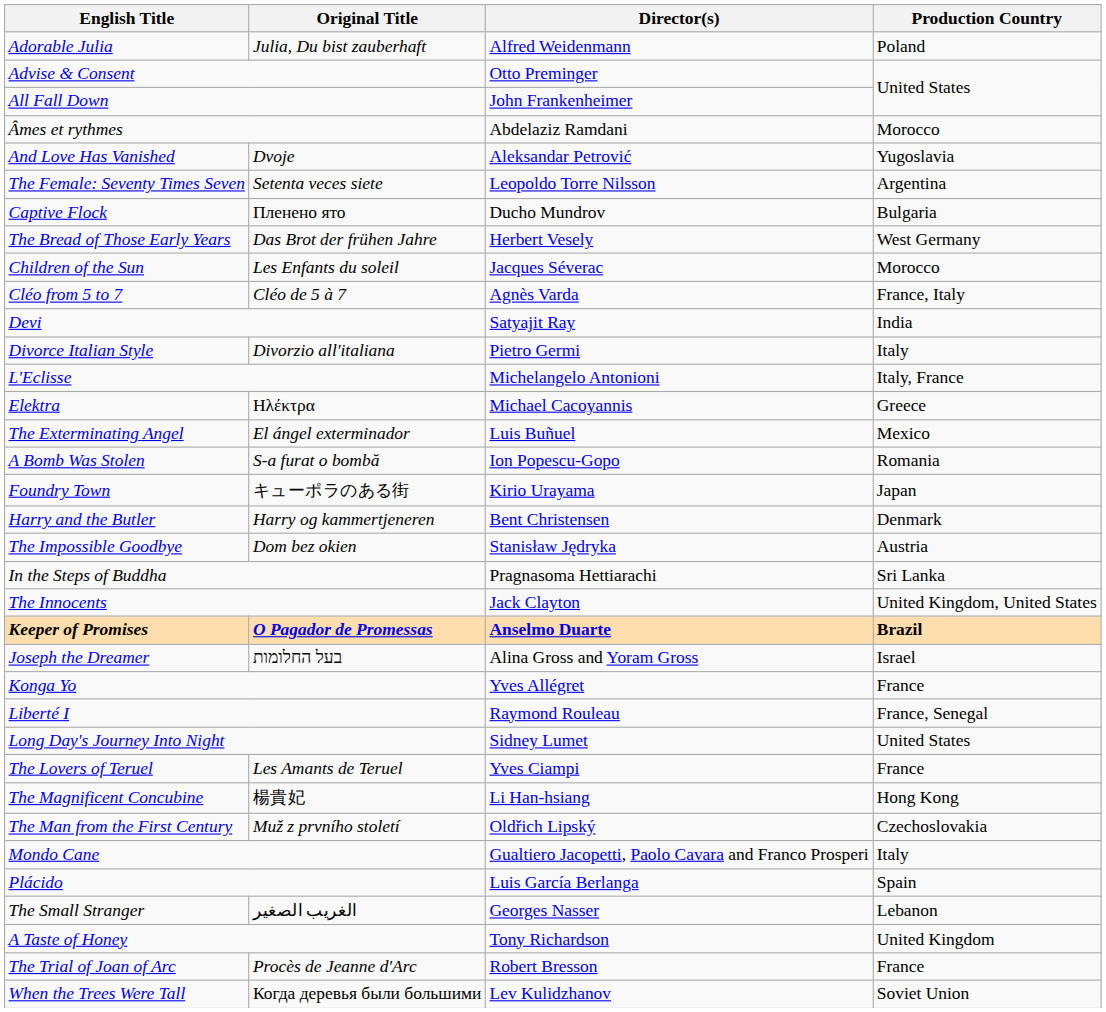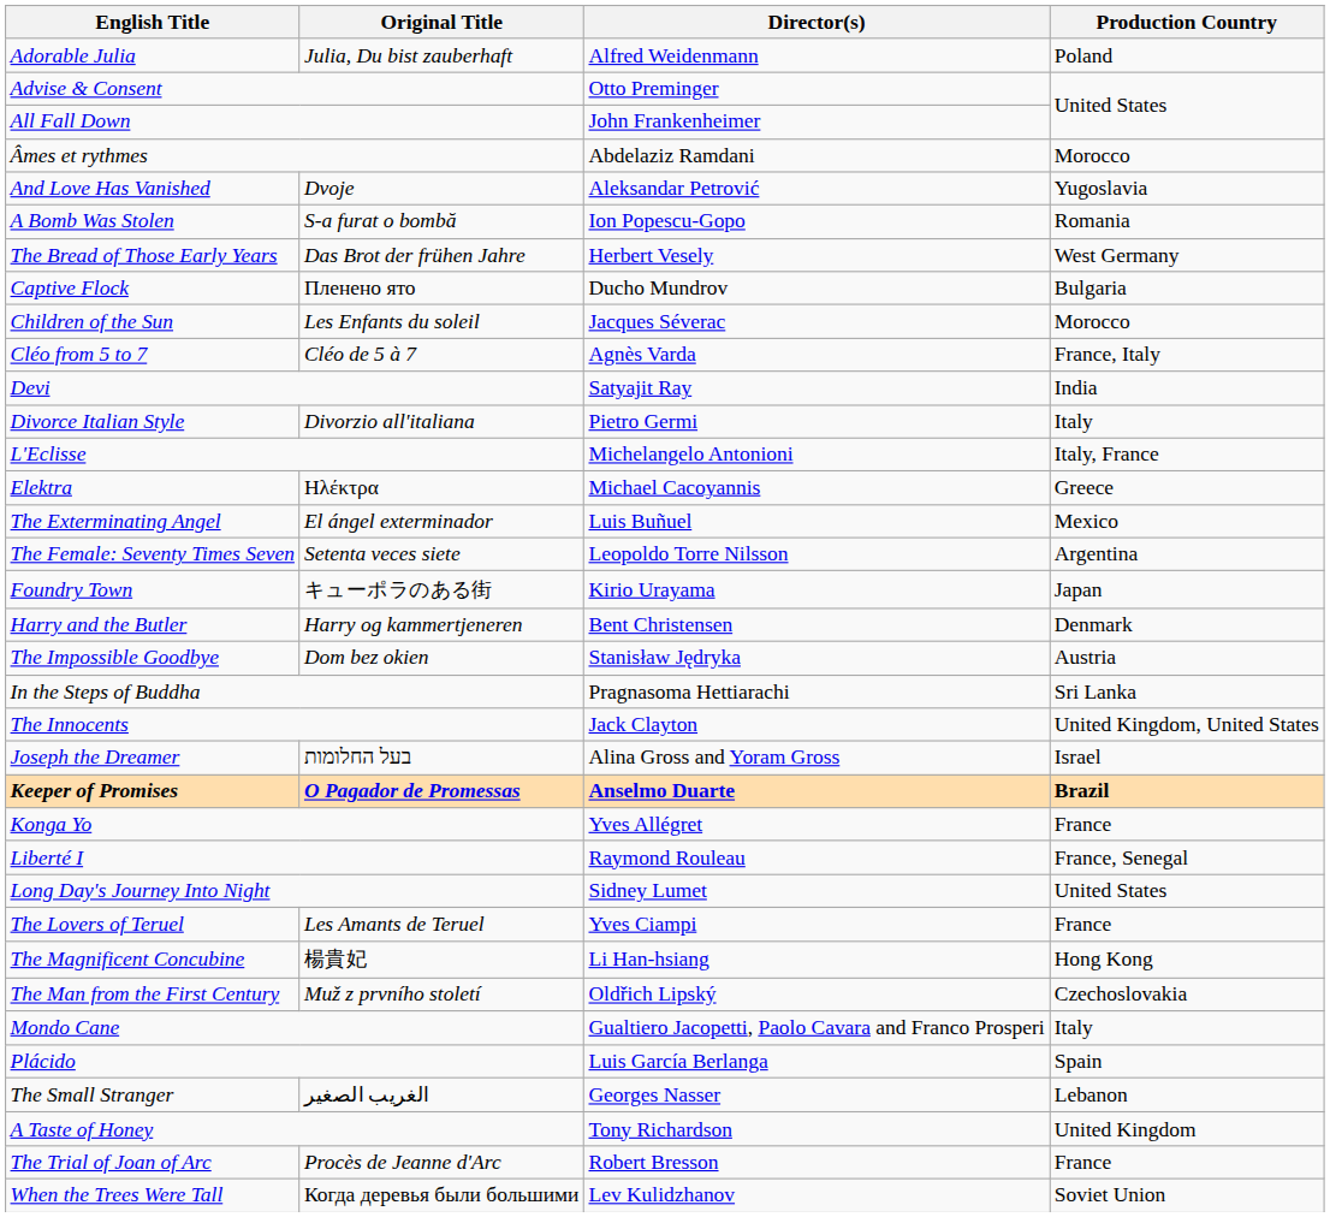 <table class="wikitable">
 <tr>
 <th>English Title</th>
 <th>Original Title</th>
 <th>Director(s)</th>
 <th>Production Country</th>
 </tr>
 <tr>
 <td><em><a href='#'>Adorable Julia</a></em></td>
 <td><em>Julia, Du bist zauberhaft</em></td>
 <td><a href='#'>Alfred Weidenmann</a></td>
 <td>Poland</td>
 </tr>
 <tr>
 <td colspan="2"><em><a href='#'>Advise & Consent</a></em></td>
 <td><a href='#'>Otto Preminger</a></td>
 <td rowspan="2">United States</td>
 </tr>
 <tr>
 <td colspan="2"><em><a href='#'>All Fall Down</a></em></td>
 <td><a href='#'>John Frankenheimer</a></td>
 </tr>
 <tr>
 <td colspan="2"><em>Âmes et rythmes</em></td>
 <td>Abdelaziz Ramdani</td>
 <td>Morocco</td>
 </tr>
 <tr>
 <td><em><a href='#'>And Love Has Vanished</a></em></td>
 <td><em>Dvoje</em></td>
 <td><a href='#'>Aleksandar Petrović</a></td>
 <td>Yugoslavia</td>
 </tr>
 <tr>
-<td><em><a href='#'>The Female: Seventy Times Seven</a></em></td>
-<td><em>Setenta veces siete</em></td>
-<td><a href='#'>Leopoldo Torre Nilsson</a></td>
-<td>Argentina</td>
+<td><em><a href='#'>A Bomb Was Stolen</a></em></td>
+<td><em>S-a furat o bombă</em></td>
+<td><a href='#'>Ion Popescu-Gopo</a></td>
+<td>Romania</td>
+</tr>
+<tr>
+<td><em><a href='#'>The Bread of Those Early Years</a></em></td>
+<td><em>Das Brot der frühen Jahre</em></td>
+<td><a href='#'>Herbert Vesely</a></td>
+<td>West Germany</td>
 </tr>
 <tr>
 <td><em><a href='#'>Captive Flock</a></em></td>
 <td>Пленено ято</td>
 <td>Ducho Mundrov</td>
 <td>Bulgaria</td>
-</tr>
-<tr>
-<td><em><a href='#'>The Bread of Those Early Years</a></em></td>
-<td><em>Das Brot der frühen Jahre</em></td>
-<td><a href='#'>Herbert Vesely</a></td>
-<td>West Germany</td>
 </tr>
 <tr>
 <td><em><a href='#'>Children of the Sun</a></em></td>
 <td><em>Les Enfants du soleil</em></td>
 <td><a href='#'>Jacques Séverac</a></td>
 <td>Morocco</td>
 </tr>
 <tr>
 <td><em><a href='#'>Cléo from 5 to 7</a></em></td>
 <td><em>Cléo de 5 à 7</em></td>
 <td><a href='#'>Agnès Varda</a></td>
 <td>France, Italy</td>
 </tr>
 <tr>
 <td colspan="2"><em><a href='#'>Devi</a></em></td>
 <td><a href='#'>Satyajit Ray</a></td>
 <td>India</td>
 </tr>
 <tr>
 <td><em><a href='#'>Divorce Italian Style</a></em></td>
 <td><em>Divorzio all'italiana</em></td>
 <td><a href='#'>Pietro Germi</a></td>
 <td>Italy</td>
 </tr>
 <tr>
 <td colspan="2"><em><a href='#'>L'Eclisse</a></em></td>
 <td><a href='#'>Michelangelo Antonioni</a></td>
 <td>Italy, France</td>
 </tr>
 <tr>
 <td><em><a href='#'>Elektra</a></em></td>
 <td>Ηλέκτρα</td>
 <td><a href='#'>Michael Cacoyannis</a></td>
 <td>Greece</td>
 </tr>
 <tr>
 <td><em><a href='#'>The Exterminating Angel</a></em></td>
 <td><em>El ángel exterminador</em></td>
 <td><a href='#'>Luis Buñuel</a></td>
 <td>Mexico</td>
 </tr>
 <tr>
-<td><em><a href='#'>A Bomb Was Stolen</a></em></td>
-<td><em>S-a furat o bombă</em></td>
-<td><a href='#'>Ion Popescu-Gopo</a></td>
-<td>Romania</td>
+<td><em><a href='#'>The Female: Seventy Times Seven</a></em></td>
+<td><em>Setenta veces siete</em></td>
+<td><a href='#'>Leopoldo Torre Nilsson</a></td>
+<td>Argentina</td>
 </tr>
 <tr>
 <td><em><a href='#'>Foundry Town</a></em></td>
 <td>キューポラのある街</td>
 <td><a href='#'>Kirio Urayama</a></td>
 <td>Japan</td>
 </tr>
 <tr>
 <td><em><a href='#'>Harry and the Butler</a></em></td>
 <td><em>Harry og kammertjeneren</em></td>
 <td><a href='#'>Bent Christensen</a></td>
 <td>Denmark</td>
 </tr>
 <tr>
 <td><em><a href='#'>The Impossible Goodbye</a></em></td>
 <td><em>Dom bez okien</em></td>
 <td><a href='#'>Stanisław Jędryka</a></td>
 <td>Austria</td>
 </tr>
 <tr>
 <td colspan="2"><em>In the Steps of Buddha</em></td>
 <td>Pragnasoma Hettiarachi</td>
 <td>Sri Lanka</td>
 </tr>
 <tr>
 <td colspan="2"><em><a href='#'>The Innocents</a></em></td>
 <td><a href='#'>Jack Clayton</a></td>
 <td>United Kingdom, United States</td>
 </tr>
+<tr>
+<td><em><a href='#'>Joseph the Dreamer</a></em></td>
+<td>בעל החלומות</td>
+<td>Alina Gross and <a href='#'>Yoram Gross</a></td>
+<td>Israel</td>
+</tr>
 <tr style="background:#FFDEAD;">
 <td><strong><em>Keeper of Promises</em></strong></td>
 <td><strong><em><a href='#'>O Pagador de Promessas</a></em></strong></td>
 <td><strong><a href='#'>Anselmo Duarte</a></strong></td>
 <td><strong>Brazil</strong></td>
-</tr>
-<tr>
-<td><em><a href='#'>Joseph the Dreamer</a></em></td>
-<td>בעל החלומות</td>
-<td>Alina Gross and <a href='#'>Yoram Gross</a></td>
-<td>Israel</td>
 </tr>
 <tr>
 <td colspan="2"><em><a href='#'>Konga Yo</a></em></td>
 <td><a href='#'>Yves Allégret</a></td>
 <td>France</td>
 </tr>
 <tr>
 <td colspan="2"><em><a href='#'>Liberté I</a></em></td>
 <td><a href='#'>Raymond Rouleau</a></td>
 <td>France, Senegal</td>
 </tr>
 <tr>
 <td colspan="2"><em><a href='#'>Long Day's Journey Into Night</a></em></td>
 <td><a href='#'>Sidney Lumet</a></td>
 <td>United States</td>
 </tr>
 <tr>
 <td><em><a href='#'>The Lovers of Teruel</a></em></td>
 <td><em>Les Amants de Teruel</em></td>
 <td><a href='#'>Yves Ciampi</a></td>
 <td>France</td>
 </tr>
 <tr>
 <td><em><a href='#'>The Magnificent Concubine</a></em></td>
 <td>楊貴妃</td>
 <td><a href='#'>Li Han-hsiang</a></td>
 <td>Hong Kong</td>
 </tr>
 <tr>
 <td><em><a href='#'>The Man from the First Century</a></em></td>
 <td><em>Muž z prvního století</em></td>
 <td><a href='#'>Oldřich Lipský</a></td>
 <td>Czechoslovakia</td>
 </tr>
 <tr>
 <td colspan="2"><em><a href='#'>Mondo Cane</a></em></td>
 <td><a href='#'>Gualtiero Jacopetti</a>, <a href='#'>Paolo Cavara</a> and Franco Prosperi</td>
 <td>Italy</td>
 </tr>
 <tr>
 <td colspan="2"><em><a href='#'>Plácido</a></em></td>
 <td><a href='#'>Luis García Berlanga</a></td>
 <td>Spain</td>
 </tr>
 <tr>
 <td><em>The Small Stranger</em></td>
 <td>الغريب الصغير</td>
 <td><a href='#'>Georges Nasser</a></td>
 <td>Lebanon</td>
 </tr>
 <tr>
 <td colspan="2"><em><a href='#'>A Taste of Honey</a></em></td>
 <td><a href='#'>Tony Richardson</a></td>
 <td>United Kingdom</td>
 </tr>
 <tr>
 <td><em><a href='#'>The Trial of Joan of Arc</a></em></td>
 <td><em>Procès de Jeanne d'Arc</em></td>
 <td><a href='#'>Robert Bresson</a></td>
 <td>France</td>
 </tr>
 <tr>
 <td><em><a href='#'>When the Trees Were Tall</a></em></td>
 <td>Когда деревья были большими</td>
 <td><a href='#'>Lev Kulidzhanov</a></td>
 <td>Soviet Union</td>
 </tr>
 </table>
